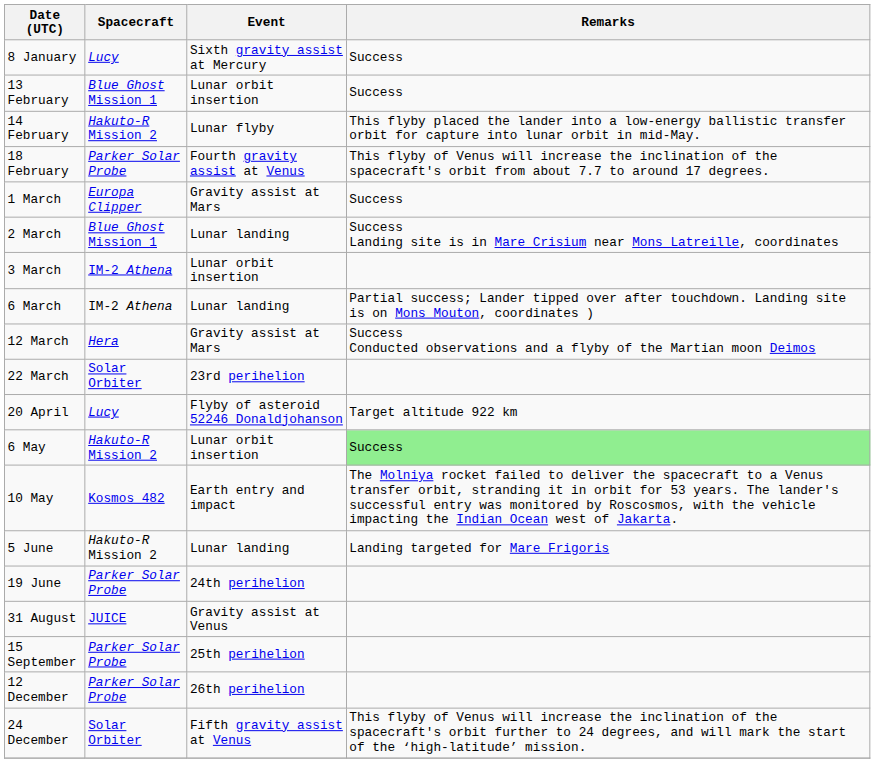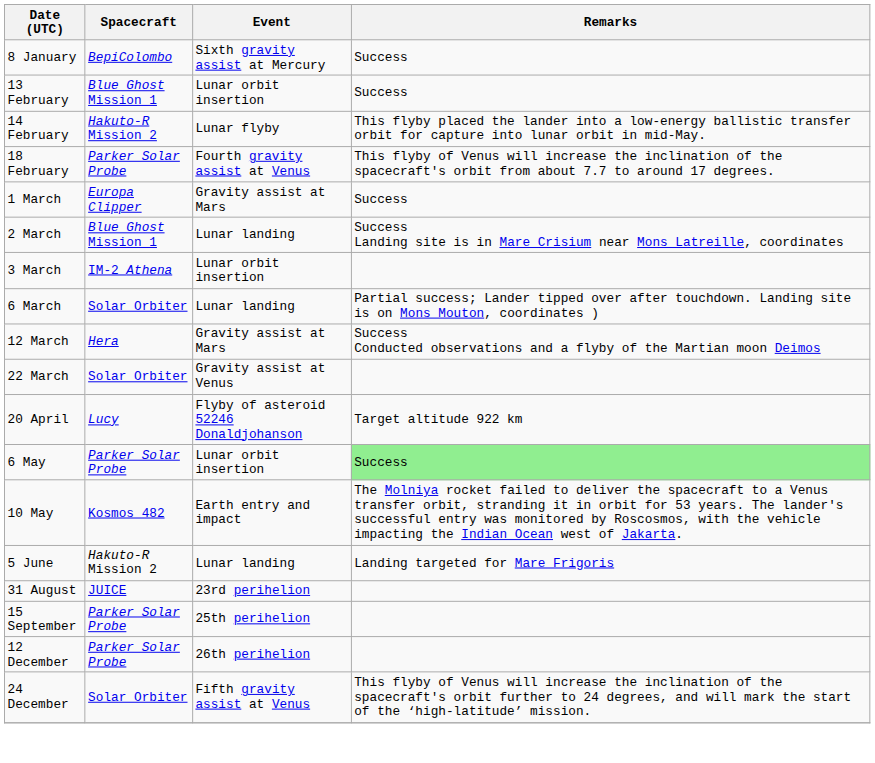 <table class="wikitable" style="width:100%;">
 <tr>
 <th>Date (UTC)</th>
 <th>Spacecraft</th>
 <th>Event</th>
 <th>Remarks</th>
 </tr>
 <tr>
 <td>8 January</td>
-<td><em><a href='#'>Lucy</a></em></td>
+<td><em><a href='#'>BepiColombo</a></em></td>
 <td>Sixth <a href='#'>gravity assist</a> at Mercury</td>
 <td>Success</td>
 </tr>
 <tr>
 <td>13 February</td>
 <td><a href='#'><em>Blue Ghost</em> Mission 1</a></td>
 <td>Lunar orbit insertion</td>
 <td>Success </td>
 </tr>
 <tr>
 <td>14 February</td>
 <td><a href='#'><em>Hakuto-R</em> Mission 2</a></td>
 <td>Lunar flyby</td>
 <td>This flyby placed the lander into a low-energy ballistic transfer orbit for capture into lunar orbit in mid-May.</td>
 </tr>
 <tr>
 <td>18 February</td>
 <td><em><a href='#'>Parker Solar Probe</a></em></td>
 <td>Fourth <a href='#'>gravity assist</a> at <a href='#'>Venus</a></td>
 <td>This flyby of Venus will increase the inclination of the spacecraft's orbit from about 7.7 to around 17 degrees.</td>
 </tr>
 <tr>
 <td>1 March</td>
 <td><em><a href='#'>Europa Clipper</a></em></td>
 <td>Gravity assist at Mars</td>
 <td>Success</td>
 </tr>
 <tr>
 <td>2 March</td>
 <td><a href='#'><em>Blue Ghost</em> Mission 1</a></td>
 <td>Lunar landing</td>
 <td>Success <br>Landing site is in <a href='#'>Mare Crisium</a> near <a href='#'>Mons Latreille</a>, coordinates </td>
 </tr>
 <tr>
 <td>3 March</td>
 <td><a href='#'>IM-2 <em>Athena</em></a></td>
 <td>Lunar orbit insertion</td>
 <td></td>
 </tr>
 <tr>
 <td>6 March</td>
-<td>IM-2 <em>Athena</em></td>
+<td><a href='#'>Solar Orbiter</a></td>
 <td>Lunar landing</td>
 <td>Partial success; Lander tipped over after touchdown. Landing site is on <a href='#'>Mons Mouton</a>, coordinates )</td>
 </tr>
 <tr>
 <td>12 March</td>
 <td><em><a href='#'>Hera</a></em></td>
 <td>Gravity assist at Mars</td>
 <td>Success<br>Conducted observations and a flyby of the Martian moon <a href='#'>Deimos</a></td>
 </tr>
 <tr>
 <td>22 March</td>
 <td><a href='#'>Solar Orbiter</a></td>
-<td>23rd <a href='#'>perihelion</a></td>
+<td>Gravity assist at Venus</td>
 <td></td>
 </tr>
 <tr>
 <td>20 April</td>
 <td><em><a href='#'>Lucy</a></em></td>
 <td>Flyby of asteroid <a href='#'>52246 Donaldjohanson</a></td>
 <td>Target altitude 922 km</td>
 </tr>
 <tr>
 <td>6 May</td>
-<td><a href='#'><em>Hakuto-R</em> Mission 2</a></td>
+<td><em><a href='#'>Parker Solar Probe</a></em></td>
 <td>Lunar orbit insertion</td>
 <td style="background: lightgreen;">Success </td>
 </tr>
 <tr>
 <td>10 May</td>
 <td><a href='#'>Kosmos 482</a></td>
 <td>Earth entry and impact</td>
 <td>The <a href='#'>Molniya</a> rocket failed to deliver the spacecraft to a Venus transfer orbit, stranding it in orbit for 53 years. The lander's successful entry was monitored by Roscosmos, with the vehicle impacting the <a href='#'>Indian Ocean</a> west of <a href='#'>Jakarta</a>.</td>
 </tr>
 <tr>
 <td>5 June</td>
 <td><em>Hakuto-R</em> Mission 2</td>
 <td>Lunar landing</td>
 <td>Landing targeted for <a href='#'>Mare Frigoris</a></td>
 </tr>
 <tr>
-<td>19 June</td>
-<td><em><a href='#'>Parker Solar Probe</a></em></td>
-<td>24th <a href='#'>perihelion</a></td>
-<td></td>
-</tr>
-<tr>
 <td>31 August</td>
 <td><a href='#'>JUICE</a></td>
-<td>Gravity assist at Venus</td>
+<td>23rd <a href='#'>perihelion</a></td>
 </tr>
 <tr>
 <td>15 September</td>
 <td><em><a href='#'>Parker Solar Probe</a></em></td>
 <td>25th <a href='#'>perihelion</a></td>
 <td></td>
 </tr>
 <tr>
 <td>12 December</td>
 <td><em><a href='#'>Parker Solar Probe</a></em></td>
 <td>26th <a href='#'>perihelion</a></td>
 <td></td>
 </tr>
 <tr>
 <td>24 December</td>
 <td><a href='#'>Solar Orbiter</a></td>
 <td>Fifth <a href='#'>gravity assist</a> at <a href='#'>Venus</a></td>
 <td>This flyby of Venus will increase the inclination of the spacecraft's orbit further to 24 degrees, and will mark the start of the ‘high-latitude’ mission.</td>
 </tr>
 <tr>
 </tr>
 </table>
